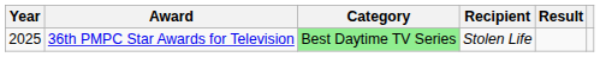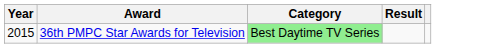 <table class="wikitable">
 <tr>
 <th>Year</th>
 <th>Award</th>
 <th>Category</th>
-<th>Recipient</th>
 <th>Result</th>
 <th></th>
 </tr>
 <tr>
-<td>2025</td>
+<td>2015</td>
 <td><a href='#'>36th PMPC Star Awards for Television</a></td>
 <td style="background: lightgreen;">Best Daytime TV Series</td>
-<td><em>Stolen Life</em></td>
 <td></td>
 <td></td>
 </tr>
 </table>
